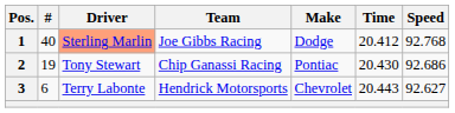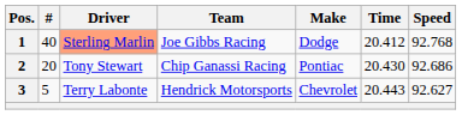 <table class="wikitable" style="font-size:95%">
 <tr>
 <th>Pos.</th>
 <th>#</th>
 <th>Driver</th>
 <th>Team</th>
 <th>Make</th>
 <th>Time</th>
 <th>Speed</th>
 </tr>
 <tr>
 <th>1</th>
 <td>40</td>
 <td style="background: lightsalmon;"><a href='#'>Sterling Marlin</a></td>
 <td><a href='#'>Joe Gibbs Racing</a></td>
 <td><a href='#'>Dodge</a></td>
 <td>20.412</td>
 <td>92.768</td>
 </tr>
 <tr>
 <th>2</th>
-<td>19</td>
+<td>20</td>
 <td><a href='#'>Tony Stewart</a></td>
 <td><a href='#'>Chip Ganassi Racing</a></td>
 <td><a href='#'>Pontiac</a></td>
 <td>20.430</td>
 <td>92.686</td>
 </tr>
 <tr>
 <th>3</th>
-<td>6</td>
+<td>5</td>
 <td><a href='#'>Terry Labonte</a></td>
 <td><a href='#'>Hendrick Motorsports</a></td>
 <td><a href='#'>Chevrolet</a></td>
 <td>20.443</td>
 <td>92.627</td>
 </tr>
 <tr>
 <th colspan="7"></th>
 </tr>
 </table>
